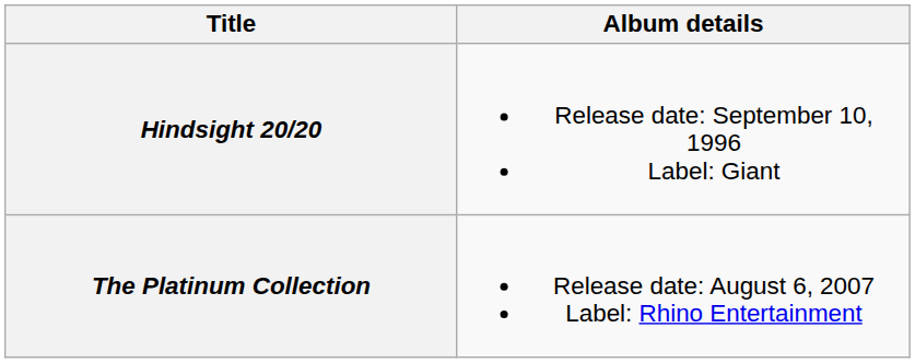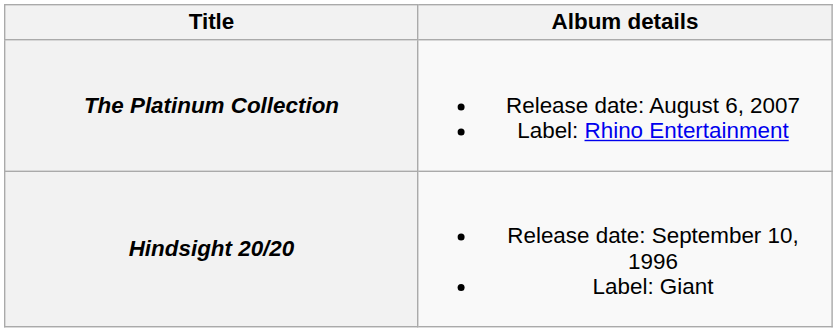 <table class="wikitable plainrowheaders" style="text-align:center;">
 <tr>
 <th style="width:18em;">Title</th>
 <th style="width:18em;">Album details</th>
 </tr>
 <tr>
+<th scope="row"><em>The Platinum Collection</em></th>
+<td><br><ul><li>Release date: August 6, 2007</li><li>Label: <a href='#'>Rhino Entertainment</a></li></ul></td>
+</tr>
+<tr>
 <th scope="row"><em>Hindsight 20/20</em></th>
 <td><br><ul><li>Release date: September 10, 1996</li><li>Label: Giant</li></ul></td>
 </tr>
-<tr>
-<th scope="row"><em>The Platinum Collection</em></th>
-<td><br><ul><li>Release date: August 6, 2007</li><li>Label: <a href='#'>Rhino Entertainment</a></li></ul></td>
-</tr>
 </table>
